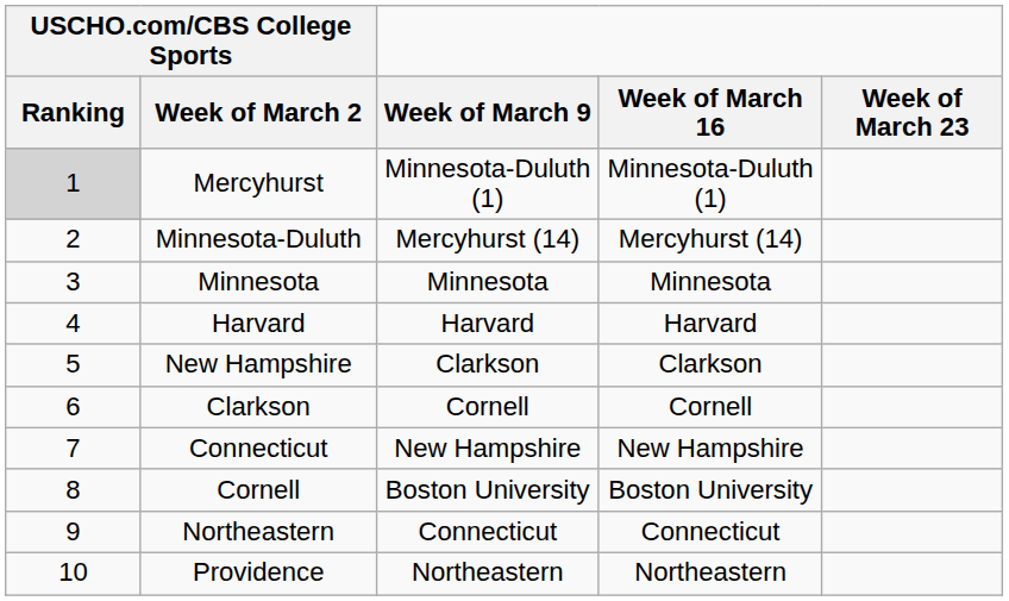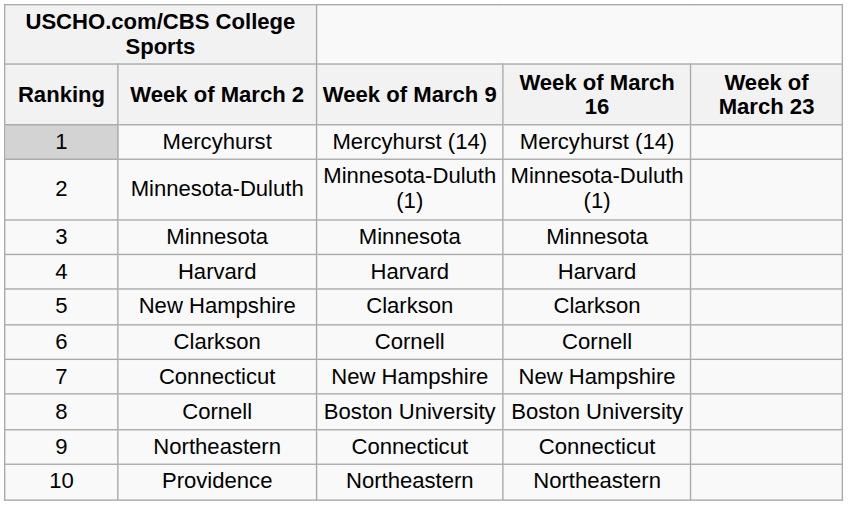 <table class="wikitable" style="text-align:center;">
 <tr>
 <th colspan=2><strong>USCHO.com/CBS College Sports</strong></th>
 </tr>
 <tr>
 <th>Ranking</th>
 <th>Week of March 2</th>
 <th>Week of March 9</th>
 <th>Week of March 16</th>
 <th>Week of March 23</th>
 </tr>
 <tr>
 <td style="background: lightgrey;">1</td>
 <td>Mercyhurst</td>
-<td>Minnesota-Duluth (1)</td>
-<td>Minnesota-Duluth (1)</td>
+<td>Mercyhurst (14)</td>
+<td>Mercyhurst (14)</td>
 <td></td>
 </tr>
 <tr>
 <td>2</td>
 <td>Minnesota-Duluth</td>
-<td>Mercyhurst (14)</td>
-<td>Mercyhurst (14)</td>
+<td>Minnesota-Duluth (1)</td>
+<td>Minnesota-Duluth (1)</td>
 <td></td>
 </tr>
 <tr>
 <td>3</td>
 <td>Minnesota</td>
 <td>Minnesota</td>
 <td>Minnesota</td>
 <td></td>
 </tr>
 <tr>
 <td>4</td>
 <td>Harvard</td>
 <td>Harvard</td>
 <td>Harvard</td>
 <td></td>
 </tr>
 <tr>
 <td>5</td>
 <td>New Hampshire</td>
 <td>Clarkson</td>
 <td>Clarkson</td>
 <td></td>
 </tr>
 <tr>
 <td>6</td>
 <td>Clarkson</td>
 <td>Cornell</td>
 <td>Cornell</td>
 <td></td>
 </tr>
 <tr>
 <td>7</td>
 <td>Connecticut</td>
 <td>New Hampshire</td>
 <td>New Hampshire</td>
 <td></td>
 </tr>
 <tr>
 <td>8</td>
 <td>Cornell</td>
 <td>Boston University</td>
 <td>Boston University</td>
 <td></td>
 </tr>
 <tr>
 <td>9</td>
 <td>Northeastern</td>
 <td>Connecticut</td>
 <td>Connecticut</td>
 <td></td>
 </tr>
 <tr>
 <td>10</td>
 <td>Providence</td>
 <td>Northeastern</td>
 <td>Northeastern</td>
 <td></td>
 </tr>
 </table>
